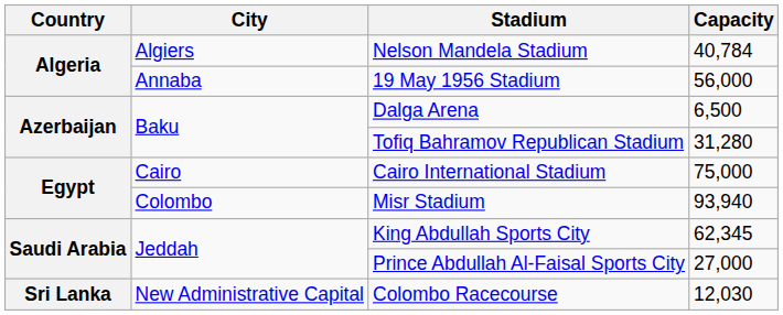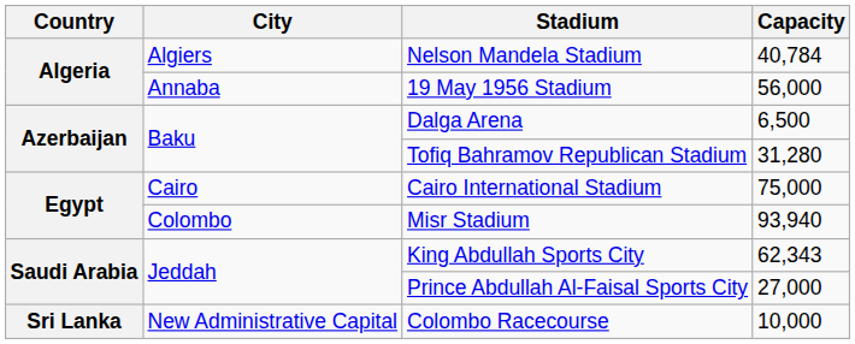 <table class="wikitable sortable">
 <tr>
 <th>Country</th>
 <th>City</th>
 <th>Stadium</th>
 <th>Capacity</th>
 </tr>
 <tr>
 <th rowspan="2">Algeria</th>
 <td><a href='#'>Algiers</a></td>
 <td><a href='#'>Nelson Mandela Stadium</a></td>
 <td>40,784</td>
 </tr>
 <tr>
 <td><a href='#'>Annaba</a></td>
 <td><a href='#'>19 May 1956 Stadium</a></td>
 <td>56,000</td>
 </tr>
 <tr>
 <th rowspan="2">Azerbaijan</th>
 <td rowspan="2"><a href='#'>Baku</a></td>
 <td><a href='#'>Dalga Arena</a></td>
 <td>6,500</td>
 </tr>
 <tr>
 <td><a href='#'>Tofiq Bahramov Republican Stadium</a></td>
 <td>31,280</td>
 </tr>
 <tr>
 <th rowspan="2">Egypt</th>
 <td><a href='#'>Cairo</a></td>
 <td><a href='#'>Cairo International Stadium</a></td>
 <td>75,000</td>
 </tr>
 <tr>
 <td><a href='#'>Colombo</a></td>
 <td><a href='#'>Misr Stadium</a></td>
 <td>93,940</td>
 </tr>
 <tr>
 <th rowspan="2">Saudi Arabia</th>
 <td rowspan="2"><a href='#'>Jeddah</a></td>
 <td><a href='#'>King Abdullah Sports City</a></td>
-<td>62,345</td>
+<td>62,343</td>
 </tr>
 <tr>
 <td><a href='#'>Prince Abdullah Al-Faisal Sports City</a></td>
 <td>27,000</td>
 </tr>
 <tr>
 <th>Sri Lanka</th>
 <td><a href='#'>New Administrative Capital</a></td>
 <td><a href='#'>Colombo Racecourse</a></td>
-<td>12,030</td>
+<td>10,000</td>
 </tr>
 </table>
